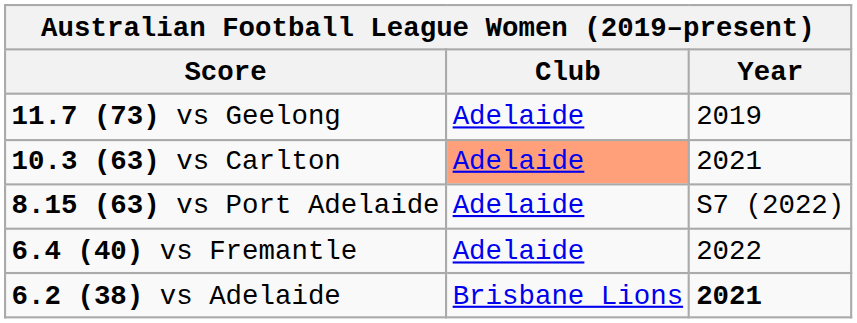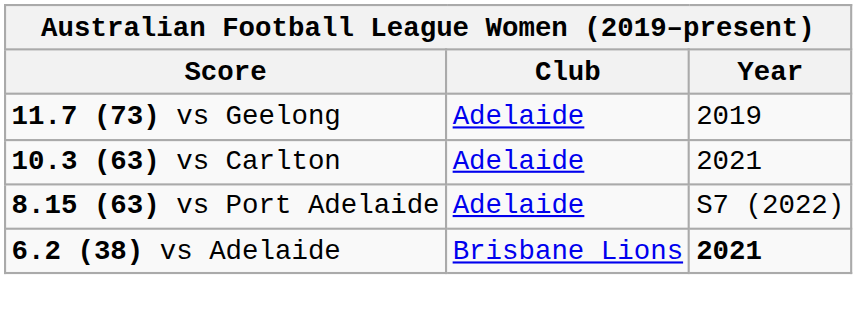 <table class="wikitable">
 <tr>
 <th colspan="3">Australian Football League Women (2019–present)</th>
 </tr>
 <tr>
 <th>Score</th>
 <th>Club</th>
 <th>Year</th>
 </tr>
 <tr>
 <td><strong>11.7 (73)</strong> vs Geelong</td>
 <td><a href='#'>Adelaide</a></td>
 <td>2019</td>
 </tr>
 <tr>
 <td><strong>10.3 (63)</strong> vs Carlton</td>
-<td style="background: lightsalmon;"><a href='#'>Adelaide</a></td>
+<td><a href='#'>Adelaide</a></td>
 <td>2021</td>
 </tr>
 <tr>
 <td><strong>8.15 (63)</strong> vs Port Adelaide</td>
 <td><a href='#'>Adelaide</a></td>
 <td>S7 (2022)</td>
 </tr>
 <tr>
-<td><strong>6.4 (40)</strong> vs Fremantle</td>
-<td><a href='#'>Adelaide</a></td>
-<td>2022</td>
-</tr>
-<tr>
 <td><strong>6.2 (38)</strong> vs Adelaide</td>
 <td><a href='#'>Brisbane Lions</a></td>
 <td><strong>2021</strong></td>
 </tr>
 </table>
